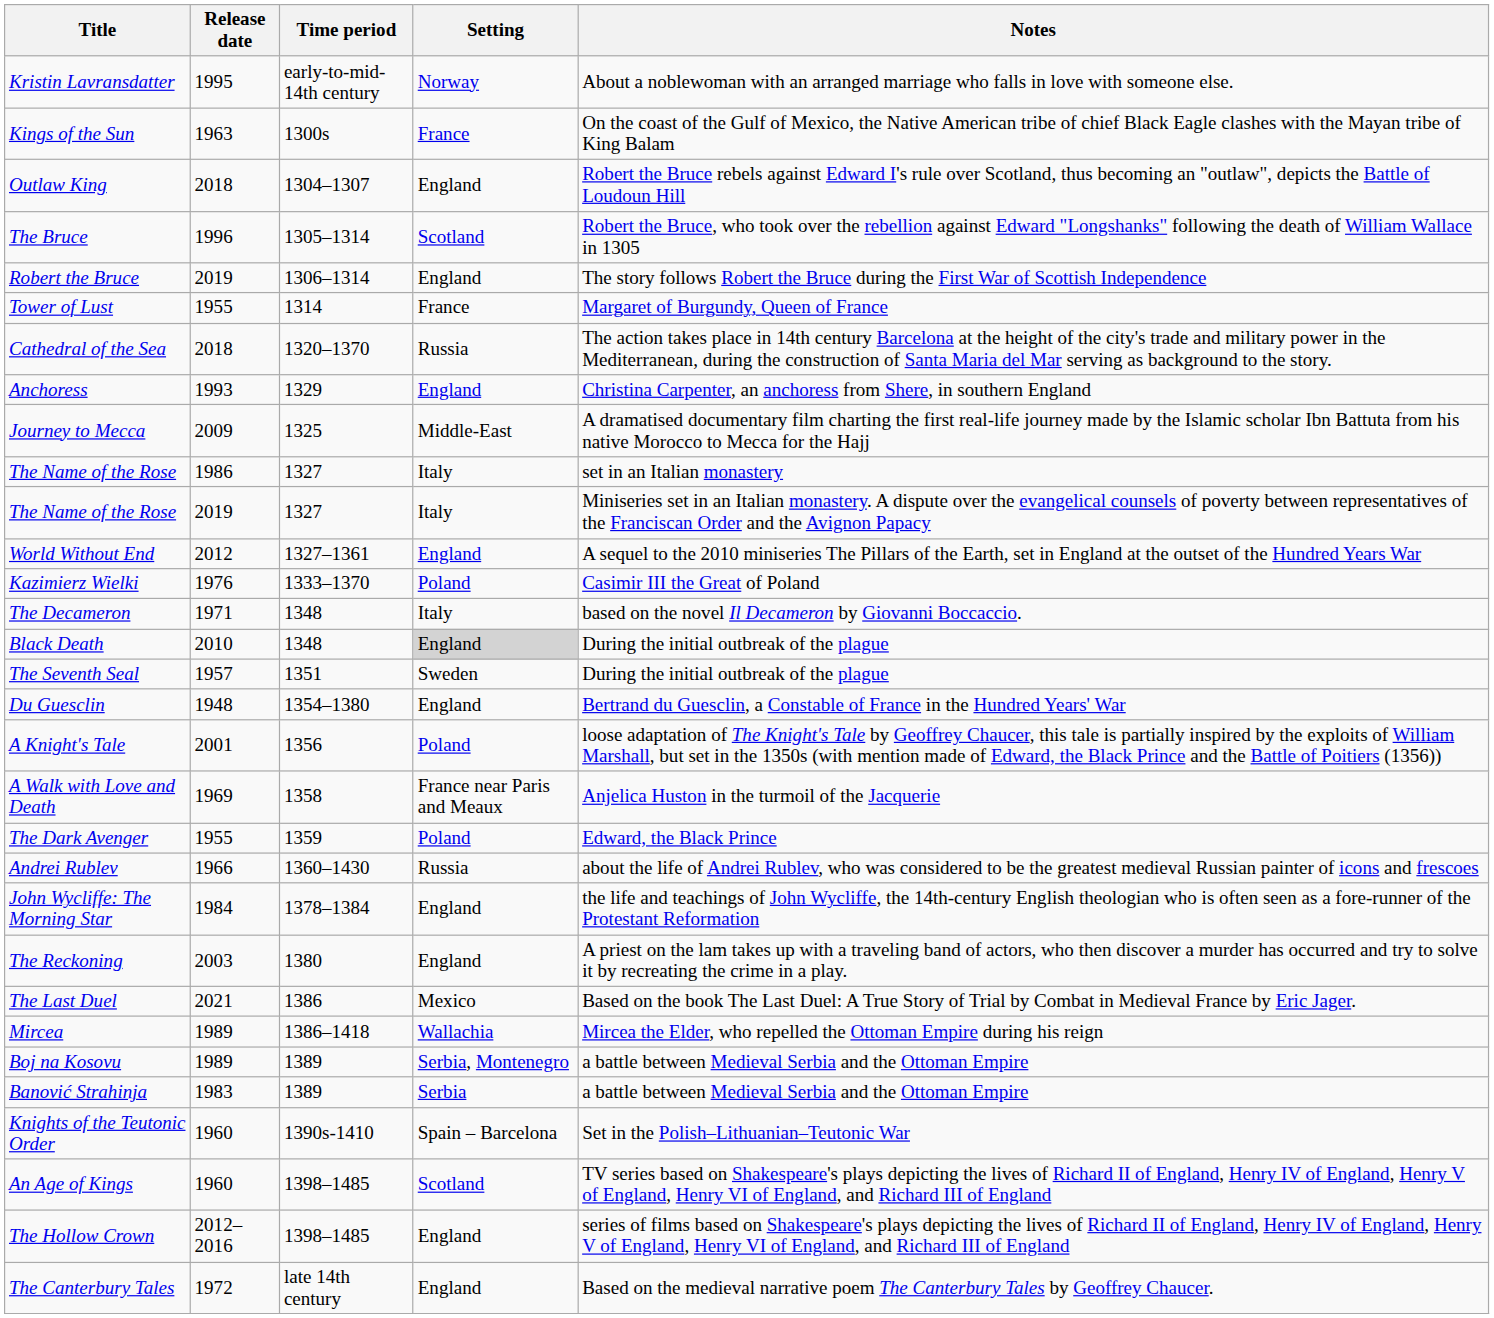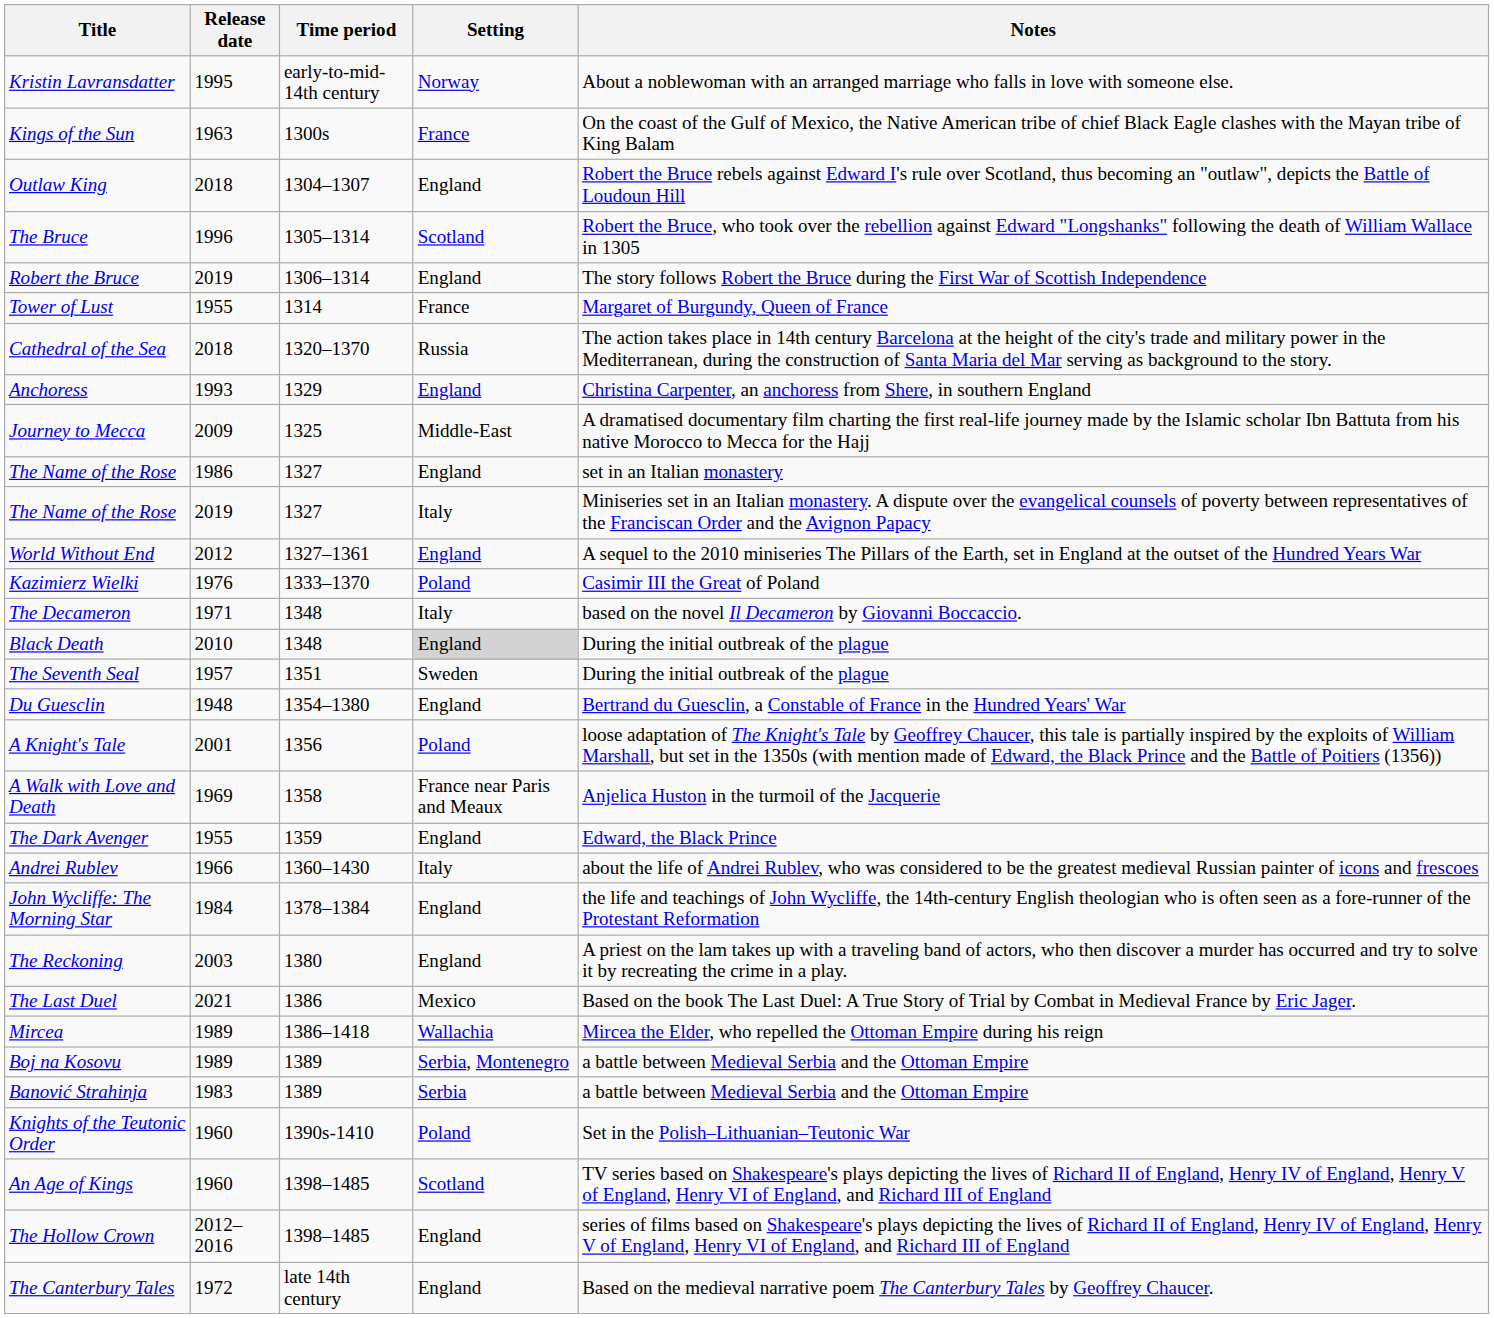 <table class="wikitable sortable">
 <tr>
 <th scope="col">Title</th>
 <th scope="col">Release date</th>
 <th scope="col">Time period</th>
 <th scope="col">Setting</th>
 <th scope="col" class="unsortable">Notes</th>
 </tr>
 <tr>
 <td><em><a href='#'>Kristin Lavransdatter</a></em></td>
 <td>1995</td>
 <td>early-to-mid-14th century</td>
 <td><a href='#'>Norway</a></td>
 <td>About a noblewoman with an arranged marriage who falls in love with someone else.</td>
 </tr>
 <tr>
 <td><em><a href='#'>Kings of the Sun</a></em></td>
 <td>1963</td>
 <td>1300s</td>
 <td><a href='#'>France</a></td>
 <td>On the coast of the Gulf of Mexico, the Native American tribe of chief Black Eagle clashes with the Mayan tribe of King Balam</td>
 </tr>
 <tr>
 <td><em><a href='#'>Outlaw King</a></em></td>
 <td>2018</td>
 <td>1304–1307</td>
 <td>England</td>
 <td><a href='#'>Robert the Bruce</a> rebels against <a href='#'>Edward I</a>'s rule over Scotland, thus becoming an "outlaw", depicts the <a href='#'>Battle of Loudoun Hill</a></td>
 </tr>
 <tr>
 <td><em><a href='#'>The Bruce</a></em></td>
 <td>1996</td>
 <td>1305–1314</td>
 <td><a href='#'>Scotland</a></td>
 <td><a href='#'>Robert the Bruce</a>, who took over the <a href='#'>rebellion</a> against <a href='#'>Edward "Longshanks"</a> following the death of <a href='#'>William Wallace</a> in 1305</td>
 </tr>
 <tr>
 <td><em><a href='#'>Robert the Bruce</a></em></td>
 <td>2019</td>
 <td>1306–1314</td>
 <td>England</td>
 <td>The story follows <a href='#'>Robert the Bruce</a> during the <a href='#'>First War of Scottish Independence</a></td>
 </tr>
 <tr>
 <td><em><a href='#'>Tower of Lust</a></em></td>
 <td>1955</td>
 <td>1314</td>
 <td>France</td>
 <td><a href='#'>Margaret of Burgundy, Queen of France</a></td>
 </tr>
 <tr>
 <td><em><a href='#'>Cathedral of the Sea</a></em></td>
 <td>2018</td>
 <td>1320–1370</td>
 <td>Russia</td>
 <td>The action takes place in 14th century <a href='#'>Barcelona</a> at the height of the city's trade and military power in the Mediterranean, during the construction of <a href='#'>Santa Maria del Mar</a> serving as background to the story.</td>
 </tr>
 <tr>
 <td><em><a href='#'>Anchoress</a></em></td>
 <td>1993</td>
 <td>1329</td>
 <td><a href='#'>England</a></td>
 <td><a href='#'>Christina Carpenter</a>, an <a href='#'>anchoress</a> from <a href='#'>Shere</a>, in southern England</td>
 </tr>
 <tr>
 <td><em><a href='#'>Journey to Mecca</a></em></td>
 <td>2009</td>
 <td>1325</td>
 <td>Middle-East</td>
 <td>A dramatised documentary film charting the first real-life journey made by the Islamic scholar Ibn Battuta from his native Morocco to Mecca for the Hajj</td>
 </tr>
 <tr>
 <td><em><a href='#'>The Name of the Rose</a></em></td>
 <td>1986</td>
 <td>1327</td>
-<td>Italy</td>
+<td>England</td>
 <td>set in an Italian <a href='#'>monastery</a></td>
 </tr>
 <tr>
 <td><em><a href='#'>The Name of the Rose</a></em></td>
 <td>2019</td>
 <td>1327</td>
 <td>Italy</td>
 <td>Miniseries set in an Italian <a href='#'>monastery</a>. A dispute over the <a href='#'>evangelical counsels</a> of poverty between representatives of the <a href='#'>Franciscan Order</a> and the <a href='#'>Avignon Papacy</a></td>
 </tr>
 <tr>
 <td><em><a href='#'>World Without End</a></em></td>
 <td>2012</td>
 <td>1327–1361</td>
 <td><a href='#'>England</a></td>
 <td>A sequel to the 2010 miniseries The Pillars of the Earth, set in England at the outset of the <a href='#'>Hundred Years War</a></td>
 </tr>
 <tr>
 <td><em><a href='#'>Kazimierz Wielki</a></em></td>
 <td>1976</td>
 <td>1333–1370</td>
 <td><a href='#'>Poland</a></td>
 <td><a href='#'>Casimir III the Great</a> of Poland</td>
 </tr>
 <tr>
 <td><em><a href='#'>The Decameron</a></em></td>
 <td>1971</td>
 <td>1348</td>
 <td>Italy</td>
 <td>based on the novel <em><a href='#'>Il Decameron</a></em> by <a href='#'>Giovanni Boccaccio</a>.</td>
 </tr>
 <tr>
 <td><em><a href='#'>Black Death</a></em></td>
 <td>2010</td>
 <td>1348</td>
 <td style="background: lightgrey;">England</td>
 <td>During the initial outbreak of the <a href='#'>plague</a></td>
 </tr>
 <tr>
 <td><em><a href='#'>The Seventh Seal</a></em></td>
 <td>1957</td>
 <td>1351</td>
 <td>Sweden</td>
 <td>During the initial outbreak of the <a href='#'>plague</a></td>
 </tr>
 <tr>
 <td><em><a href='#'>Du Guesclin</a></em></td>
 <td>1948</td>
 <td>1354–1380</td>
 <td>England</td>
 <td><a href='#'>Bertrand du Guesclin</a>, a <a href='#'>Constable of France</a> in the <a href='#'>Hundred Years' War</a></td>
 </tr>
 <tr>
 <td><em><a href='#'>A Knight's Tale</a></em></td>
 <td>2001</td>
 <td>1356</td>
 <td><a href='#'>Poland</a></td>
 <td>loose adaptation of <em><a href='#'>The Knight's Tale</a></em> by <a href='#'>Geoffrey Chaucer</a>, this tale is partially inspired by the exploits of <a href='#'>William Marshall</a>, but set in the 1350s (with mention made of <a href='#'>Edward, the Black Prince</a> and the <a href='#'>Battle of Poitiers</a> (1356))</td>
 </tr>
 <tr>
 <td><em><a href='#'>A Walk with Love and Death</a></em></td>
 <td>1969</td>
 <td>1358</td>
 <td>France near Paris and Meaux</td>
 <td><a href='#'>Anjelica Huston</a> in the turmoil of the <a href='#'>Jacquerie</a></td>
 </tr>
 <tr>
 <td><em><a href='#'>The Dark Avenger</a></em></td>
 <td>1955</td>
 <td>1359</td>
-<td><a href='#'>Poland</a></td>
+<td>England</td>
 <td><a href='#'>Edward, the Black Prince</a></td>
 </tr>
 <tr>
 <td><em><a href='#'>Andrei Rublev</a></em></td>
 <td>1966</td>
 <td>1360–1430</td>
-<td>Russia</td>
+<td>Italy</td>
 <td>about the life of <a href='#'>Andrei Rublev</a>, who was considered to be the greatest medieval Russian painter of <a href='#'>icons</a> and <a href='#'>frescoes</a></td>
 </tr>
 <tr>
 <td><em><a href='#'>John Wycliffe: The Morning Star</a></em></td>
 <td>1984</td>
 <td>1378–1384</td>
 <td>England</td>
 <td>the life and teachings of <a href='#'>John Wycliffe</a>, the 14th-century English theologian who is often seen as a fore-runner of the <a href='#'>Protestant Reformation</a></td>
 </tr>
 <tr>
 <td><em><a href='#'>The Reckoning</a></em></td>
 <td>2003</td>
 <td>1380</td>
 <td>England</td>
 <td>A priest on the lam takes up with a traveling band of actors, who then discover a murder has occurred and try to solve it by recreating the crime in a play.</td>
 </tr>
 <tr>
 <td><em><a href='#'>The Last Duel</a></em></td>
 <td>2021</td>
 <td>1386</td>
 <td>Mexico</td>
 <td>Based on the book The Last Duel: A True Story of Trial by Combat in Medieval France by <a href='#'>Eric Jager</a>.</td>
 </tr>
 <tr>
 <td><em><a href='#'>Mircea</a></em></td>
 <td>1989</td>
 <td>1386–1418</td>
 <td><a href='#'>Wallachia</a></td>
 <td><a href='#'>Mircea the Elder</a>, who repelled the <a href='#'>Ottoman Empire</a> during his reign</td>
 </tr>
 <tr>
 <td><em><a href='#'>Boj na Kosovu</a></em></td>
 <td>1989</td>
 <td>1389</td>
 <td><a href='#'>Serbia</a>, <a href='#'>Montenegro</a></td>
 <td>a battle between <a href='#'>Medieval Serbia</a> and the <a href='#'>Ottoman Empire</a></td>
 </tr>
 <tr>
 <td><em><a href='#'>Banović Strahinja</a></em></td>
 <td>1983</td>
 <td>1389</td>
 <td><a href='#'>Serbia</a></td>
 <td>a battle between <a href='#'>Medieval Serbia</a> and the <a href='#'>Ottoman Empire</a></td>
 </tr>
 <tr>
 <td><em><a href='#'>Knights of the Teutonic Order</a></em></td>
 <td>1960</td>
 <td>1390s-1410</td>
-<td>Spain – Barcelona</td>
+<td><a href='#'>Poland</a></td>
 <td>Set in the <a href='#'>Polish–Lithuanian–Teutonic War</a></td>
 </tr>
 <tr>
 <td><em><a href='#'>An Age of Kings</a></em></td>
 <td>1960</td>
 <td>1398–1485</td>
 <td><a href='#'>Scotland</a></td>
 <td>TV series based on <a href='#'>Shakespeare</a>'s plays depicting the lives of <a href='#'>Richard II of England</a>, <a href='#'>Henry IV of England</a>, <a href='#'>Henry V of England</a>, <a href='#'>Henry VI of England</a>, and <a href='#'>Richard III of England</a></td>
 </tr>
 <tr>
 <td><em><a href='#'>The Hollow Crown</a></em></td>
 <td>2012–2016</td>
 <td>1398–1485</td>
 <td>England</td>
 <td>series of films based on <a href='#'>Shakespeare</a>'s plays depicting the lives of <a href='#'>Richard II of England</a>, <a href='#'>Henry IV of England</a>, <a href='#'>Henry V of England</a>, <a href='#'>Henry VI of England</a>, and <a href='#'>Richard III of England</a></td>
 </tr>
 <tr>
 <td><em><a href='#'>The Canterbury Tales</a></em></td>
 <td>1972</td>
 <td>late 14th century</td>
 <td>England</td>
 <td>Based on the medieval narrative poem <em><a href='#'>The Canterbury Tales</a></em> by <a href='#'>Geoffrey Chaucer</a>.</td>
 </tr>
 <tr>
 </tr>
 </table>
